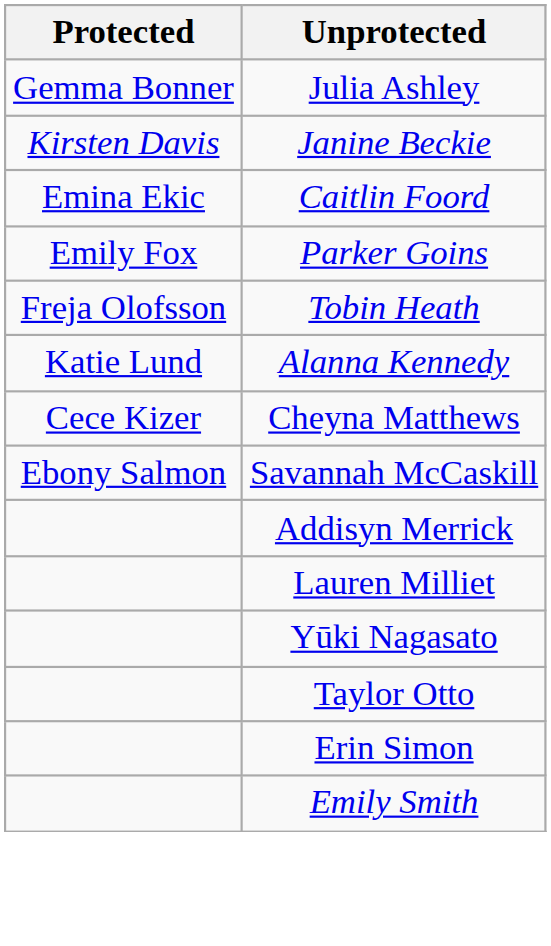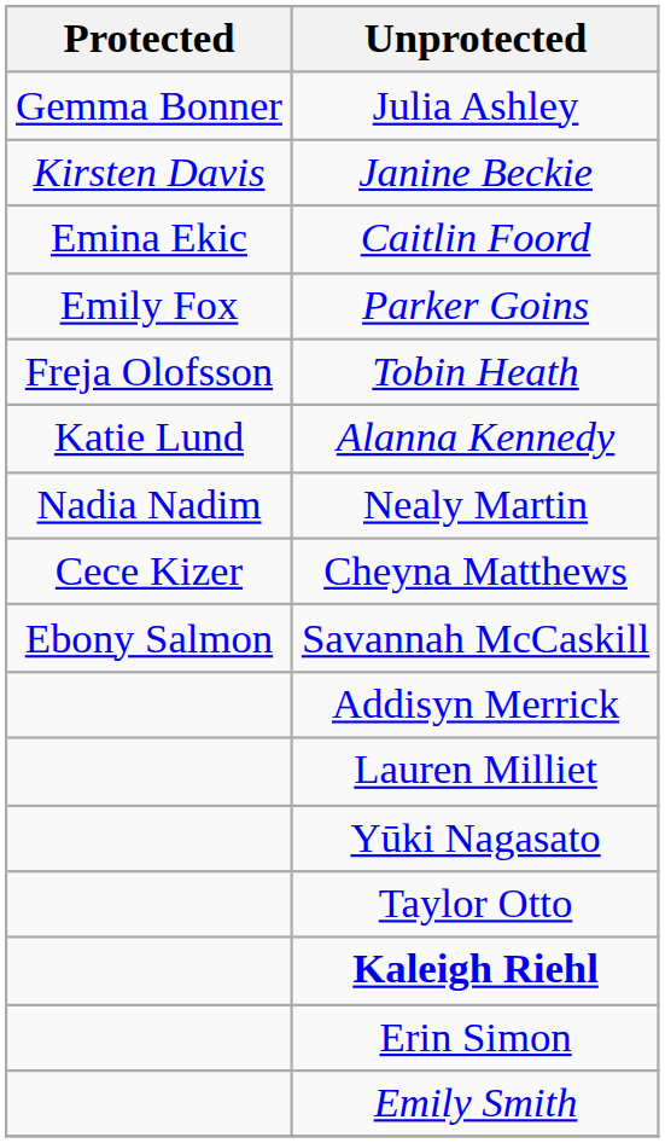 <table class="wikitable" style="text-align:center">
 <tr>
 <th scope="col">Protected</th>
 <th scope="col">Unprotected</th>
 </tr>
 <tr>
 <td><a href='#'>Gemma Bonner</a></td>
 <td><a href='#'>Julia Ashley</a></td>
 </tr>
 <tr>
 <td><em><a href='#'>Kirsten Davis</a></em></td>
 <td><em><a href='#'>Janine Beckie</a></em></td>
 </tr>
 <tr>
 <td><a href='#'>Emina Ekic</a></td>
 <td><em><a href='#'>Caitlin Foord</a></em></td>
 </tr>
 <tr>
 <td><a href='#'>Emily Fox</a></td>
 <td><em><a href='#'>Parker Goins</a></em></td>
 </tr>
 <tr>
 <td><a href='#'>Freja Olofsson</a></td>
 <td><em><a href='#'>Tobin Heath</a></em></td>
 </tr>
 <tr>
 <td><a href='#'>Katie Lund</a></td>
 <td><em><a href='#'>Alanna Kennedy</a></em></td>
 </tr>
 <tr>
+<td><a href='#'>Nadia Nadim</a></td>
+<td><a href='#'>Nealy Martin</a></td>
+</tr>
+<tr>
 <td><a href='#'>Cece Kizer</a></td>
 <td><a href='#'>Cheyna Matthews</a></td>
 </tr>
 <tr>
 <td><a href='#'>Ebony Salmon</a></td>
 <td><a href='#'>Savannah McCaskill</a></td>
 </tr>
 <tr>
 <td></td>
 <td><a href='#'>Addisyn Merrick</a></td>
 </tr>
 <tr>
 <td></td>
 <td><a href='#'>Lauren Milliet</a></td>
 </tr>
 <tr>
 <td></td>
 <td><a href='#'>Yūki Nagasato</a></td>
 </tr>
 <tr>
 <td></td>
 <td><a href='#'>Taylor Otto</a></td>
 </tr>
 <tr>
 <td></td>
+<td><strong><a href='#'>Kaleigh Riehl</a></strong></td>
+</tr>
+<tr>
+<td></td>
 <td><a href='#'>Erin Simon</a></td>
 </tr>
 <tr>
 <td></td>
 <td><em><a href='#'>Emily Smith</a></em></td>
 </tr>
 <tr>
 </tr>
 </table>
